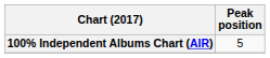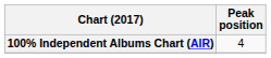 <table class="wikitable sortable plainrowheaders" style="text-align:center">
 <tr>
 <th scope="col">Chart (2017)</th>
 <th scope="col">Peak<br> position</th>
 </tr>
 <tr>
 <th scope="row">100% Independent Albums Chart (<a href='#'>AIR</a>)</th>
-<td>5</td>
+<td>4</td>
 </tr>
 <tr>
 </tr>
 </table>
